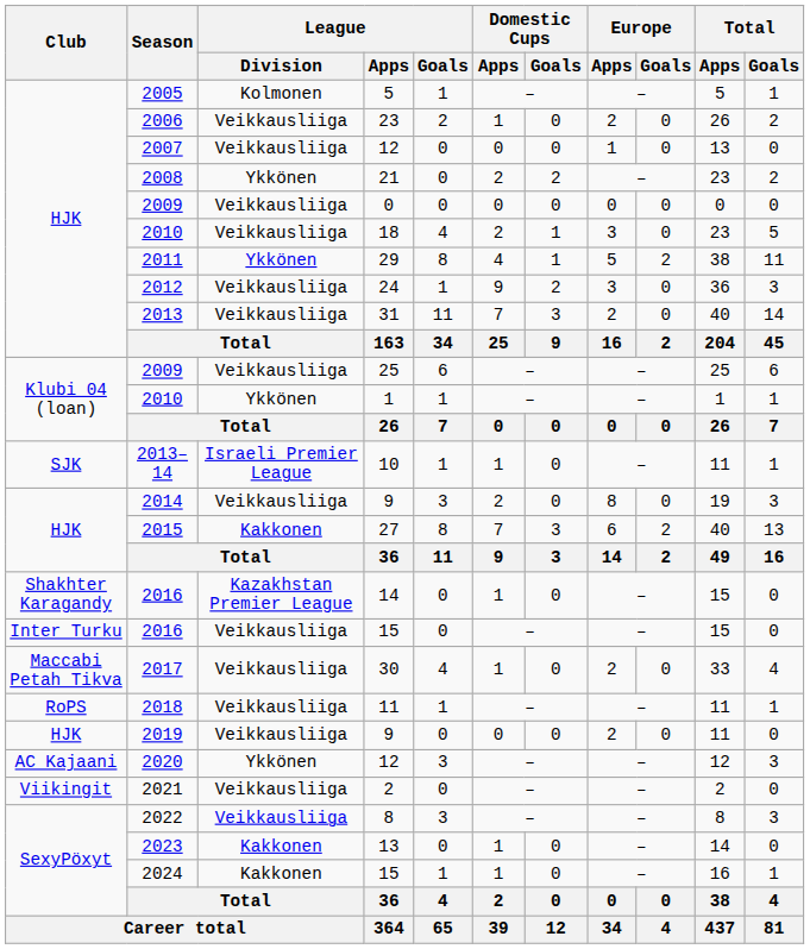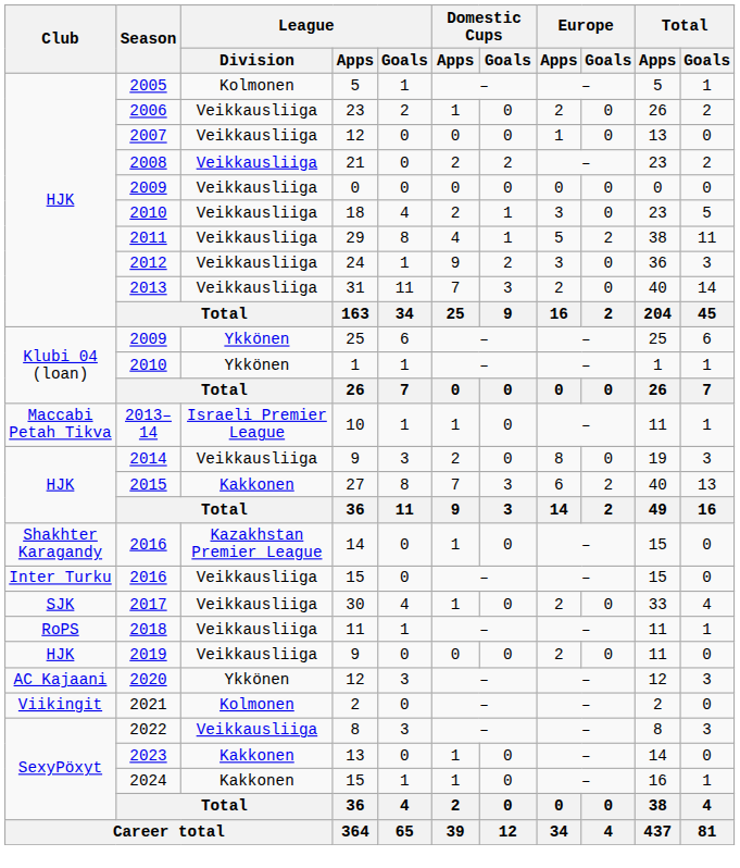 <table class="wikitable" style="text-align:center">
 <tr>
 <th rowspan="2">Club</th>
 <th rowspan="2">Season</th>
 <th colspan="3">League</th>
 <th colspan="2">Domestic Cups</th>
 <th colspan="2">Europe</th>
 <th colspan="2">Total</th>
 </tr>
 <tr>
 <th>Division</th>
 <th>Apps</th>
 <th>Goals</th>
 <th>Apps</th>
 <th>Goals</th>
 <th>Apps</th>
 <th>Goals</th>
 <th>Apps</th>
 <th>Goals</th>
 </tr>
 <tr>
 <td rowspan="10"><a href='#'>HJK</a></td>
 <td><a href='#'>2005</a></td>
 <td>Kolmonen</td>
 <td>5</td>
 <td>1</td>
 <td colspan="2">–</td>
 <td colspan="2">–</td>
 <td>5</td>
 <td>1</td>
 </tr>
 <tr>
 <td><a href='#'>2006</a></td>
 <td>Veikkausliiga</td>
 <td>23</td>
 <td>2</td>
 <td>1</td>
 <td>0</td>
 <td>2</td>
 <td>0</td>
 <td>26</td>
 <td>2</td>
 </tr>
 <tr>
 <td><a href='#'>2007</a></td>
 <td>Veikkausliiga</td>
 <td>12</td>
 <td>0</td>
 <td>0</td>
 <td>0</td>
 <td>1</td>
 <td>0</td>
 <td>13</td>
 <td>0</td>
 </tr>
 <tr>
 <td><a href='#'>2008</a></td>
-<td>Ykkönen</td>
+<td><a href='#'>Veikkausliiga</a></td>
 <td>21</td>
 <td>0</td>
 <td>2</td>
 <td>2</td>
 <td colspan="2">–</td>
 <td>23</td>
 <td>2</td>
 </tr>
 <tr>
 <td><a href='#'>2009</a></td>
 <td>Veikkausliiga</td>
 <td>0</td>
 <td>0</td>
 <td>0</td>
 <td>0</td>
 <td>0</td>
 <td>0</td>
 <td>0</td>
 <td>0</td>
 </tr>
 <tr>
 <td><a href='#'>2010</a></td>
 <td>Veikkausliiga</td>
 <td>18</td>
 <td>4</td>
 <td>2</td>
 <td>1</td>
 <td>3</td>
 <td>0</td>
 <td>23</td>
 <td>5</td>
 </tr>
 <tr>
 <td><a href='#'>2011</a></td>
-<td><a href='#'>Ykkönen</a></td>
+<td>Veikkausliiga</td>
 <td>29</td>
 <td>8</td>
 <td>4</td>
 <td>1</td>
 <td>5</td>
 <td>2</td>
 <td>38</td>
 <td>11</td>
 </tr>
 <tr>
 <td><a href='#'>2012</a></td>
 <td>Veikkausliiga</td>
 <td>24</td>
 <td>1</td>
 <td>9</td>
 <td>2</td>
 <td>3</td>
 <td>0</td>
 <td>36</td>
 <td>3</td>
 </tr>
 <tr>
 <td><a href='#'>2013</a></td>
 <td>Veikkausliiga</td>
 <td>31</td>
 <td>11</td>
 <td>7</td>
 <td>3</td>
 <td>2</td>
 <td>0</td>
 <td>40</td>
 <td>14</td>
 </tr>
 <tr>
 <th colspan="2">Total</th>
 <th>163</th>
 <th>34</th>
 <th>25</th>
 <th>9</th>
 <th>16</th>
 <th>2</th>
 <th>204</th>
 <th>45</th>
 </tr>
 <tr>
 <td rowspan="3"><a href='#'>Klubi 04</a> (loan)</td>
 <td><a href='#'>2009</a></td>
-<td>Veikkausliiga</td>
+<td><a href='#'>Ykkönen</a></td>
 <td>25</td>
 <td>6</td>
 <td colspan="2">–</td>
 <td colspan="2">–</td>
 <td>25</td>
 <td>6</td>
 </tr>
 <tr>
 <td><a href='#'>2010</a></td>
 <td>Ykkönen</td>
 <td>1</td>
 <td>1</td>
 <td colspan="2">–</td>
 <td colspan="2">–</td>
 <td>1</td>
 <td>1</td>
 </tr>
 <tr>
 <th colspan="2">Total</th>
 <th>26</th>
 <th>7</th>
 <th>0</th>
 <th>0</th>
 <th>0</th>
 <th>0</th>
 <th>26</th>
 <th>7</th>
 </tr>
 <tr>
-<td><a href='#'>SJK</a></td>
+<td><a href='#'>Maccabi Petah Tikva</a></td>
 <td><a href='#'>2013–14</a></td>
 <td><a href='#'>Israeli Premier League</a></td>
 <td>10</td>
 <td>1</td>
 <td>1</td>
 <td>0</td>
 <td colspan="2">–</td>
 <td>11</td>
 <td>1</td>
 </tr>
 <tr>
 <td rowspan="3"><a href='#'>HJK</a></td>
 <td><a href='#'>2014</a></td>
 <td>Veikkausliiga</td>
 <td>9</td>
 <td>3</td>
 <td>2</td>
 <td>0</td>
 <td>8</td>
 <td>0</td>
 <td>19</td>
 <td>3</td>
 </tr>
 <tr>
 <td><a href='#'>2015</a></td>
 <td><a href='#'>Kakkonen</a></td>
 <td>27</td>
 <td>8</td>
 <td>7</td>
 <td>3</td>
 <td>6</td>
 <td>2</td>
 <td>40</td>
 <td>13</td>
 </tr>
 <tr>
 <th colspan="2">Total</th>
 <th>36</th>
 <th>11</th>
 <th>9</th>
 <th>3</th>
 <th>14</th>
 <th>2</th>
 <th>49</th>
 <th>16</th>
 </tr>
 <tr>
 <td><a href='#'>Shakhter Karagandy</a></td>
 <td><a href='#'>2016</a></td>
 <td><a href='#'>Kazakhstan Premier League</a></td>
 <td>14</td>
 <td>0</td>
 <td>1</td>
 <td>0</td>
 <td colspan="2">–</td>
 <td>15</td>
 <td>0</td>
 </tr>
 <tr>
 <td><a href='#'>Inter Turku</a></td>
 <td><a href='#'>2016</a></td>
 <td>Veikkausliiga</td>
 <td>15</td>
 <td>0</td>
 <td colspan="2">–</td>
 <td colspan="2">–</td>
 <td>15</td>
 <td>0</td>
 </tr>
 <tr>
-<td><a href='#'>Maccabi Petah Tikva</a></td>
+<td><a href='#'>SJK</a></td>
 <td><a href='#'>2017</a></td>
 <td>Veikkausliiga</td>
 <td>30</td>
 <td>4</td>
 <td>1</td>
 <td>0</td>
 <td>2</td>
 <td>0</td>
 <td>33</td>
 <td>4</td>
 </tr>
 <tr>
 <td><a href='#'>RoPS</a></td>
 <td><a href='#'>2018</a></td>
 <td>Veikkausliiga</td>
 <td>11</td>
 <td>1</td>
 <td colspan="2">–</td>
 <td colspan="2">–</td>
 <td>11</td>
 <td>1</td>
 </tr>
 <tr>
 <td><a href='#'>HJK</a></td>
 <td><a href='#'>2019</a></td>
 <td>Veikkausliiga</td>
 <td>9</td>
 <td>0</td>
 <td>0</td>
 <td>0</td>
 <td>2</td>
 <td>0</td>
 <td>11</td>
 <td>0</td>
 </tr>
 <tr>
 <td><a href='#'>AC Kajaani</a></td>
 <td><a href='#'>2020</a></td>
 <td>Ykkönen</td>
 <td>12</td>
 <td>3</td>
 <td colspan="2">–</td>
 <td colspan="2">–</td>
 <td>12</td>
 <td>3</td>
 </tr>
 <tr>
 <td><a href='#'>Viikingit</a></td>
 <td>2021</td>
-<td>Veikkausliiga</td>
+<td><a href='#'>Kolmonen</a></td>
 <td>2</td>
 <td>0</td>
 <td colspan="2">–</td>
 <td colspan="2">–</td>
 <td>2</td>
 <td>0</td>
 </tr>
 <tr>
 <td rowspan="4"><a href='#'>SexyPöxyt</a></td>
 <td>2022</td>
 <td><a href='#'>Veikkausliiga</a></td>
 <td>8</td>
 <td>3</td>
 <td colspan="2">–</td>
 <td colspan="2">–</td>
 <td>8</td>
 <td>3</td>
 </tr>
 <tr>
 <td><a href='#'>2023</a></td>
 <td><a href='#'>Kakkonen</a></td>
 <td>13</td>
 <td>0</td>
 <td>1</td>
 <td>0</td>
 <td colspan="2">–</td>
 <td>14</td>
 <td>0</td>
 </tr>
 <tr>
 <td>2024</td>
 <td>Kakkonen</td>
 <td>15</td>
 <td>1</td>
 <td>1</td>
 <td>0</td>
 <td colspan="2">–</td>
 <td>16</td>
 <td>1</td>
 </tr>
 <tr>
 <th colspan="2">Total</th>
 <th>36</th>
 <th>4</th>
 <th>2</th>
 <th>0</th>
 <th>0</th>
 <th>0</th>
 <th>38</th>
 <th>4</th>
 </tr>
 <tr>
 <th colspan="3">Career total</th>
 <th>364</th>
 <th>65</th>
 <th>39</th>
 <th>12</th>
 <th>34</th>
 <th>4</th>
 <th>437</th>
 <th>81</th>
 </tr>
 </table>
